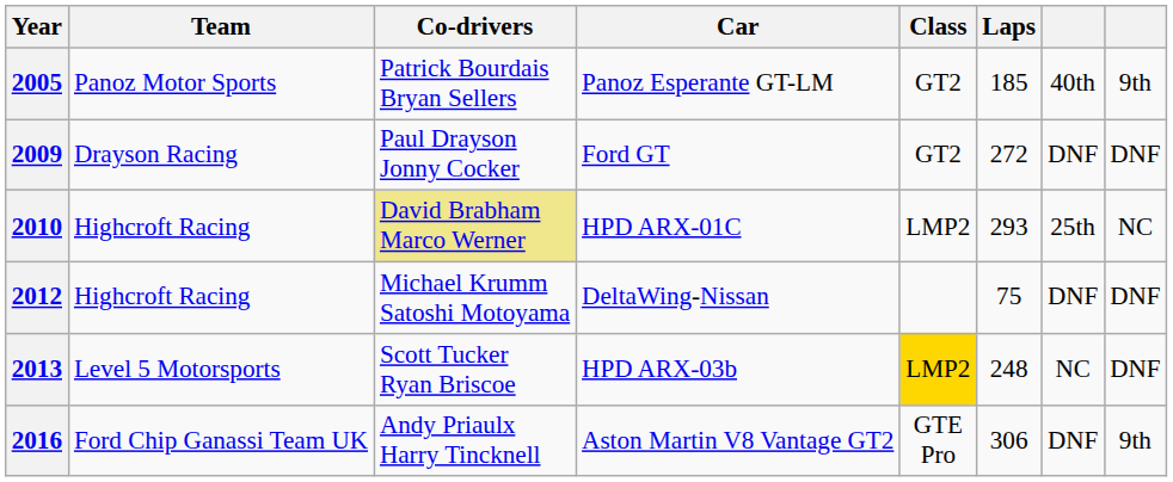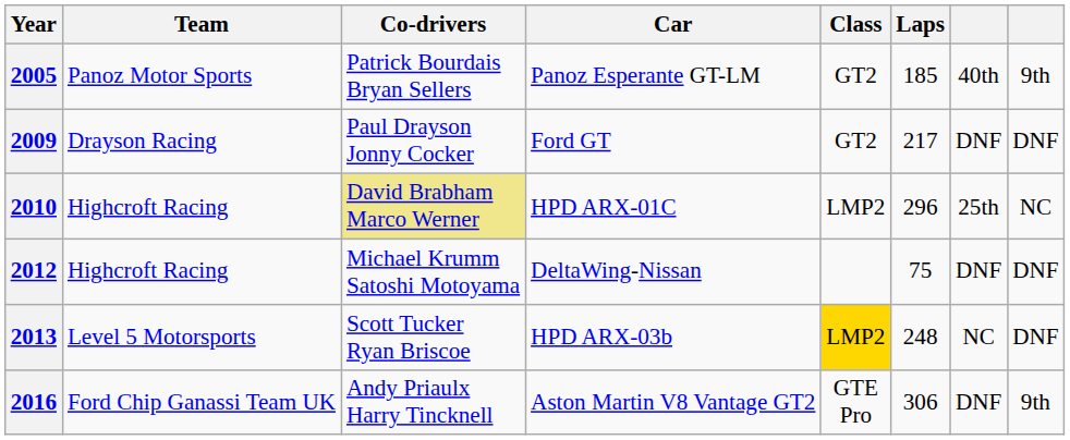 <table class="wikitable" style="text-align:center; font-size:90%">
 <tr>
 <th>Year</th>
 <th>Team</th>
 <th>Co-drivers</th>
 <th>Car</th>
 <th>Class</th>
 <th>Laps</th>
 <th></th>
 <th></th>
 </tr>
 <tr>
 <th><a href='#'>2005</a></th>
 <td align="left"> <a href='#'>Panoz Motor Sports</a></td>
 <td align="left"> <a href='#'>Patrick Bourdais</a><br> <a href='#'>Bryan Sellers</a></td>
 <td align="left"><a href='#'>Panoz Esperante</a> GT-LM</td>
 <td>GT2</td>
 <td>185</td>
 <td>40th</td>
 <td>9th</td>
 </tr>
 <tr>
 <th><a href='#'>2009</a></th>
 <td align="left"> <a href='#'>Drayson Racing</a></td>
 <td align="left"> <a href='#'>Paul Drayson</a><br> <a href='#'>Jonny Cocker</a></td>
 <td align="left"><a href='#'>Ford GT</a></td>
 <td>GT2</td>
-<td>272</td>
+<td>217</td>
 <td>DNF</td>
 <td>DNF</td>
 </tr>
 <tr>
 <th><a href='#'>2010</a></th>
 <td align="left"> <a href='#'>Highcroft Racing</a></td>
 <td align="left" style="background: khaki;"> <a href='#'>David Brabham</a><br> <a href='#'>Marco Werner</a></td>
 <td align="left"><a href='#'>HPD ARX-01C</a></td>
 <td>LMP2</td>
-<td>293</td>
+<td>296</td>
 <td>25th</td>
 <td>NC</td>
 </tr>
 <tr>
 <th><a href='#'>2012</a></th>
 <td align="left"> <a href='#'>Highcroft Racing</a></td>
 <td align="left"> <a href='#'>Michael Krumm</a><br> <a href='#'>Satoshi Motoyama</a></td>
 <td align="left"><a href='#'>DeltaWing</a>-<a href='#'>Nissan</a></td>
 <td></td>
 <td>75</td>
 <td>DNF</td>
 <td>DNF</td>
 </tr>
 <tr>
 <th><a href='#'>2013</a></th>
 <td align="left"> <a href='#'>Level 5 Motorsports</a></td>
 <td align="left"> <a href='#'>Scott Tucker</a><br> <a href='#'>Ryan Briscoe</a></td>
 <td align="left"><a href='#'>HPD ARX-03b</a></td>
 <td style="background: gold;">LMP2</td>
 <td>248</td>
 <td>NC</td>
 <td>DNF</td>
 </tr>
 <tr>
 <th><a href='#'>2016</a></th>
 <td align="left"> <a href='#'>Ford Chip Ganassi Team UK</a></td>
 <td align="left"> <a href='#'>Andy Priaulx</a><br> <a href='#'>Harry Tincknell</a></td>
 <td align="left"><a href='#'>Aston Martin V8 Vantage GT2</a></td>
 <td>GTE<br>Pro</td>
 <td>306</td>
 <td>DNF</td>
 <td>9th</td>
 </tr>
 </table>
